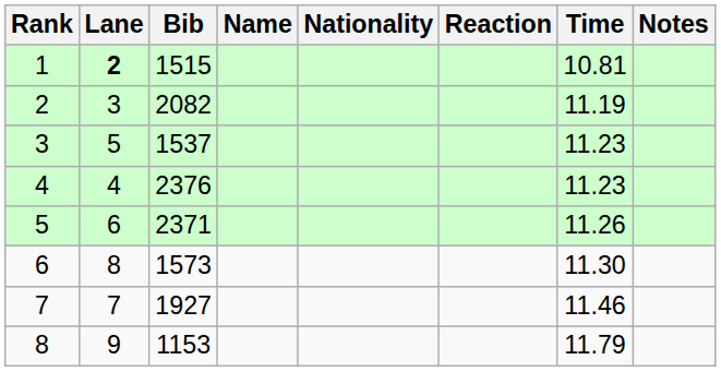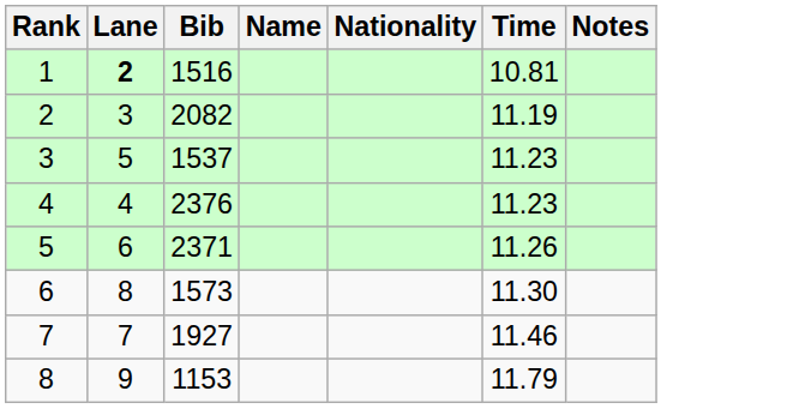 <table class="wikitable sortable" style="text-align:center">
 <tr>
 <th>Rank</th>
 <th>Lane</th>
 <th>Bib</th>
 <th>Name</th>
 <th>Nationality</th>
-<th>Reaction</th>
 <th>Time</th>
 <th>Notes</th>
 </tr>
 <tr bgcolor=ccffcc>
 <td>1</td>
 <td><strong>2</strong></td>
-<td>1515</td>
+<td>1516</td>
 <td align=left></td>
 <td align=left></td>
-<td></td>
 <td>10.81</td>
 <td><strong></strong></td>
 </tr>
 <tr bgcolor=ccffcc>
 <td>2</td>
 <td>3</td>
 <td>2082</td>
 <td align=left></td>
 <td align=left></td>
-<td></td>
 <td>11.19</td>
 <td><strong></strong></td>
 </tr>
 <tr bgcolor=ccffcc>
 <td>3</td>
 <td>5</td>
 <td>1537</td>
 <td align=left></td>
 <td align=left></td>
-<td></td>
 <td>11.23</td>
 <td><strong></strong></td>
 </tr>
 <tr bgcolor=ccffcc>
 <td>4</td>
 <td>4</td>
 <td>2376</td>
 <td align=left></td>
 <td align=left></td>
-<td></td>
 <td>11.23</td>
 <td><strong></strong></td>
 </tr>
 <tr bgcolor=ccffcc>
 <td>5</td>
 <td>6</td>
 <td>2371</td>
 <td align=left></td>
 <td align=left></td>
-<td></td>
 <td>11.26</td>
 <td><strong></strong></td>
 </tr>
 <tr>
 <td>6</td>
 <td>8</td>
 <td>1573</td>
 <td align=left></td>
 <td align=left></td>
-<td></td>
 <td>11.30</td>
 <td></td>
 </tr>
 <tr>
 <td>7</td>
 <td>7</td>
 <td>1927</td>
 <td align=left></td>
 <td align=left></td>
-<td></td>
 <td>11.46</td>
 <td></td>
 </tr>
 <tr>
 <td>8</td>
 <td>9</td>
 <td>1153</td>
 <td align=left></td>
 <td align=left></td>
-<td></td>
 <td>11.79</td>
 <td></td>
 </tr>
 </table>
